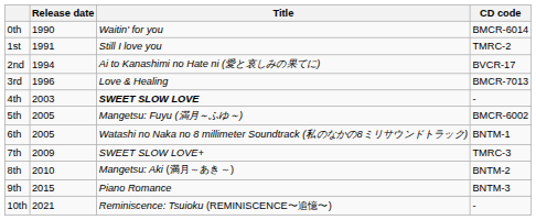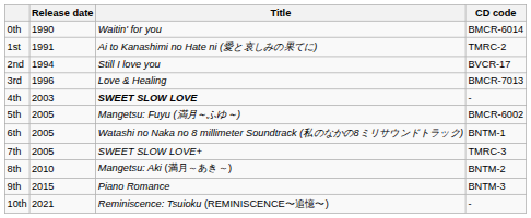 <table class=wikitable style="font-size:small">
 <tr>
 <th></th>
 <th>Release date</th>
 <th>Title</th>
 <th>CD code</th>
 </tr>
 <tr>
 <td>0th</td>
 <td>1990</td>
 <td><em>Waitin' for you</em></td>
 <td>BMCR-6014</td>
 </tr>
 <tr>
 <td>1st</td>
 <td>1991</td>
-<td><em>Still I love you</em></td>
+<td><em>Ai to Kanashimi no Hate ni (愛と哀しみの果てに)</em></td>
 <td>TMRC-2</td>
 </tr>
 <tr>
 <td>2nd</td>
 <td>1994</td>
-<td><em>Ai to Kanashimi no Hate ni (愛と哀しみの果てに)</em></td>
+<td><em>Still I love you</em></td>
 <td>BVCR-17</td>
 </tr>
 <tr>
 <td>3rd</td>
 <td>1996</td>
 <td><em>Love & Healing</em></td>
 <td>BMCR-7013</td>
 </tr>
 <tr>
 <td>4th</td>
 <td>2003</td>
 <td><strong><em>SWEET SLOW LOVE</em></strong></td>
 <td>-</td>
 </tr>
 <tr>
 <td>5th</td>
 <td>2005</td>
 <td><em>Mangetsu: Fuyu (満月～ふゆ～)</em></td>
 <td>BMCR-6002</td>
 </tr>
 <tr>
 <td>6th</td>
 <td>2005</td>
 <td><em>Watashi no Naka no 8 millimeter Soundtrack (私のなかの8ミリサウンドトラック)</em></td>
 <td>BNTM-1</td>
 </tr>
 <tr>
 <td>7th</td>
-<td>2009</td>
+<td>2005</td>
 <td><em>SWEET SLOW LOVE+</em></td>
 <td>TMRC-3 </td>
 </tr>
 <tr>
 <td>8th</td>
 <td>2010</td>
 <td><em>Mangetsu: Aki</em> (満月～あき～)</td>
 <td>BNTM-2</td>
 </tr>
 <tr>
 <td>9th</td>
 <td>2015</td>
 <td><em>Piano Romance</em></td>
 <td>BNTM-3</td>
 </tr>
 <tr>
 <td>10th</td>
 <td>2021</td>
 <td><em>Reminiscence: Tsuioku</em> (REMINISCENCE〜追憶〜)</td>
 <td>-</td>
 </tr>
 </table>
